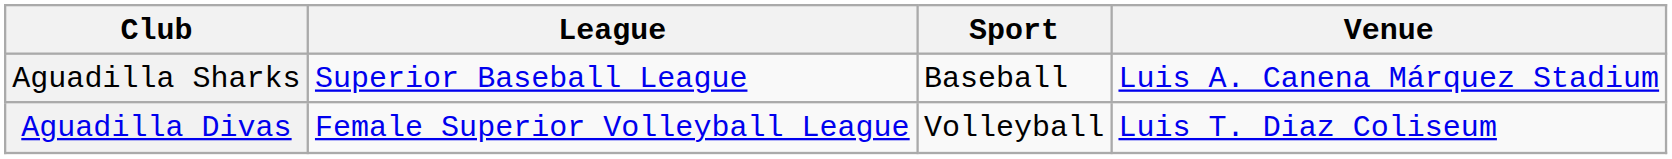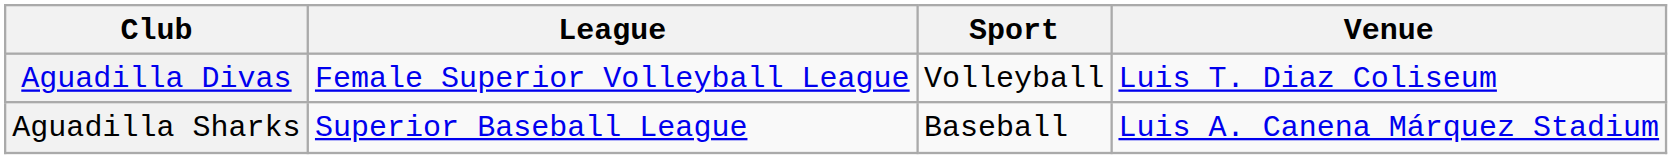 <table class="wikitable">
 <tr>
 <th scope="col">Club</th>
 <th scope="col">League</th>
 <th scope="col">Sport</th>
 <th scope="col">Venue</th>
 </tr>
 <tr>
+<th scope="row" style="font-weight: normal; text-align: center;"><a href='#'>Aguadilla Divas</a></th>
+<td><a href='#'>Female Superior Volleyball League</a></td>
+<td>Volleyball</td>
+<td><a href='#'>Luis T. Diaz Coliseum</a></td>
+</tr>
+<tr>
 <th scope="row" style="font-weight: normal; text-align: center;">Aguadilla Sharks</th>
 <td><a href='#'>Superior Baseball League</a></td>
 <td>Baseball</td>
 <td><a href='#'>Luis A. Canena Márquez Stadium</a></td>
 </tr>
-<tr>
-<th scope="row" style="font-weight: normal; text-align: center;"><a href='#'>Aguadilla Divas</a></th>
-<td><a href='#'>Female Superior Volleyball League</a></td>
-<td>Volleyball</td>
-<td><a href='#'>Luis T. Diaz Coliseum</a></td>
-</tr>
 </table>
